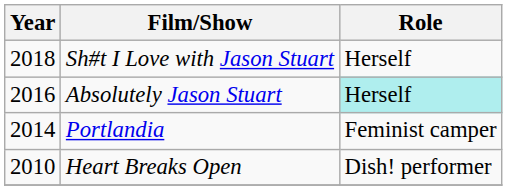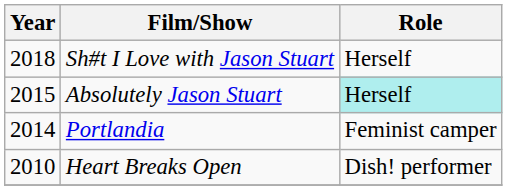 <table class="wikitable">
 <tr>
 <th>Year</th>
 <th>Film/Show</th>
 <th>Role</th>
 </tr>
 <tr>
 <td>2018</td>
 <td><em>Sh#t I Love with <a href='#'>Jason Stuart</a></em></td>
 <td>Herself</td>
 </tr>
 <tr>
-<td>2016</td>
+<td>2015</td>
 <td><em>Absolutely <a href='#'>Jason Stuart</a></em></td>
 <td style="background: paleturquoise;">Herself</td>
 </tr>
 <tr>
 <td>2014</td>
 <td><em><a href='#'>Portlandia</a></em></td>
 <td>Feminist camper</td>
 </tr>
 <tr>
 <td>2010</td>
 <td><em>Heart Breaks Open</em></td>
 <td>Dish! performer</td>
 </tr>
 <tr>
 </tr>
 </table>
